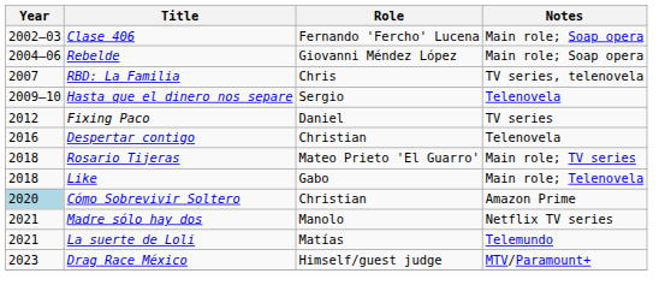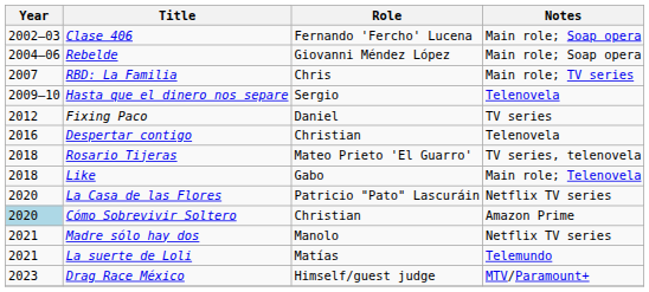 <table class=wikitable>
 <tr>
 <th>Year</th>
 <th>Title</th>
 <th>Role</th>
 <th>Notes</th>
 </tr>
 <tr>
 <td>2002–03</td>
 <td><em><a href='#'>Clase 406</a></em></td>
 <td>Fernando 'Fercho' Lucena</td>
 <td>Main role; <a href='#'>Soap opera</a></td>
 </tr>
 <tr>
 <td>2004–06</td>
 <td><em><a href='#'>Rebelde</a></em></td>
 <td>Giovanni Méndez López</td>
 <td>Main role; Soap opera</td>
 </tr>
 <tr>
 <td>2007</td>
 <td><em><a href='#'>RBD: La Familia</a></em></td>
 <td>Chris</td>
-<td>TV series, telenovela</td>
+<td>Main role; <a href='#'>TV series</a></td>
 </tr>
 <tr>
 <td>2009–10</td>
 <td><em><a href='#'>Hasta que el dinero nos separe</a></em></td>
 <td>Sergio</td>
 <td><a href='#'>Telenovela</a></td>
 </tr>
 <tr>
 <td>2012</td>
 <td><em>Fixing Paco</em></td>
 <td>Daniel</td>
 <td>TV series</td>
 </tr>
 <tr>
 <td>2016</td>
 <td><em><a href='#'>Despertar contigo</a></em></td>
 <td>Christian</td>
 <td>Telenovela</td>
 </tr>
 <tr>
 <td>2018</td>
 <td><em><a href='#'>Rosario Tijeras</a></em></td>
 <td>Mateo Prieto 'El Guarro'</td>
-<td>Main role; <a href='#'>TV series</a></td>
+<td>TV series, telenovela</td>
 </tr>
 <tr>
 <td>2018</td>
 <td><em><a href='#'>Like</a></em></td>
 <td>Gabo</td>
 <td>Main role; <a href='#'>Telenovela</a></td>
+</tr>
+<tr>
+<td>2020</td>
+<td><em><a href='#'>La Casa de las Flores</a></em></td>
+<td>Patricio "Pato" Lascuráin</td>
+<td>Netflix TV series</td>
 </tr>
 <tr>
 <td style="background: lightblue;">2020</td>
 <td><em><a href='#'>Cómo Sobrevivir Soltero</a></em></td>
 <td>Christian</td>
 <td>Amazon Prime</td>
 </tr>
 <tr>
 <td>2021</td>
 <td><em><a href='#'>Madre sólo hay dos</a></em></td>
 <td>Manolo</td>
 <td>Netflix TV series</td>
 </tr>
 <tr>
 <td>2021</td>
 <td><em><a href='#'>La suerte de Loli</a></em></td>
 <td>Matías</td>
 <td><a href='#'>Telemundo</a></td>
 </tr>
 <tr>
 <td>2023</td>
 <td><em><a href='#'>Drag Race México</a></em></td>
 <td>Himself/guest judge</td>
 <td><a href='#'>MTV</a>/<a href='#'>Paramount+</a></td>
 </tr>
 <tr>
 </tr>
 </table>
